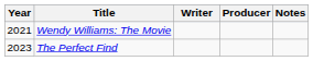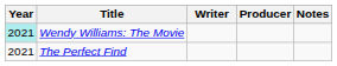 <table class="wikitable unsortable">
 <tr style="background:#b0c4de; text-align:center;">
 <th>Year</th>
 <th>Title</th>
 <th width="60">Writer</th>
 <th width="60">Producer</th>
 <th>Notes</th>
 </tr>
 <tr>
-<td>2021</td>
+<td style="background: paleturquoise;">2021</td>
 <td><em><a href='#'>Wendy Williams: The Movie</a></em></td>
 <td></td>
 <td></td>
 <td></td>
 </tr>
 <tr>
-<td>2023</td>
+<td>2021</td>
 <td><em><a href='#'>The Perfect Find</a></em></td>
 <td></td>
 <td></td>
 <td></td>
 </tr>
 </table>
